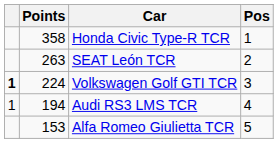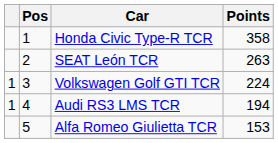 <table class="wikitable" style="font-size: 95%;">
 <tr>
 <th></th>
+<th>Pos</th>
+<th>Car</th>
 <th>Points</th>
-<th>Car</th>
-<th>Pos</th>
 </tr>
 <tr>
 <td align="left"></td>
+<td>1</td>
+<td><a href='#'>Honda Civic Type-R TCR</a></td>
 <td align="right">358</td>
-<td><a href='#'>Honda Civic Type-R TCR</a></td>
-<td>1</td>
 </tr>
 <tr>
 <td align="left"></td>
+<td>2</td>
+<td><a href='#'>SEAT León TCR</a></td>
 <td align="right">263</td>
-<td><a href='#'>SEAT León TCR</a></td>
-<td>2</td>
-</tr>
-<tr>
-<td align="left"><strong> 1</strong></td>
-<td align="right">224</td>
-<td><a href='#'>Volkswagen Golf GTI TCR</a></td>
-<td>3</td>
 </tr>
 <tr>
 <td align="left"> 1</td>
+<td>3</td>
+<td><a href='#'>Volkswagen Golf GTI TCR</a></td>
+<td align="right">224</td>
+</tr>
+<tr>
+<td align="left"> 1</td>
+<td>4</td>
+<td><a href='#'>Audi RS3 LMS TCR</a></td>
 <td align="right">194</td>
-<td><a href='#'>Audi RS3 LMS TCR</a></td>
-<td>4</td>
 </tr>
 <tr>
 <td align="left"></td>
+<td>5</td>
+<td><a href='#'>Alfa Romeo Giulietta TCR</a></td>
 <td align="right">153</td>
-<td><a href='#'>Alfa Romeo Giulietta TCR</a></td>
-<td>5</td>
 </tr>
 </table>
